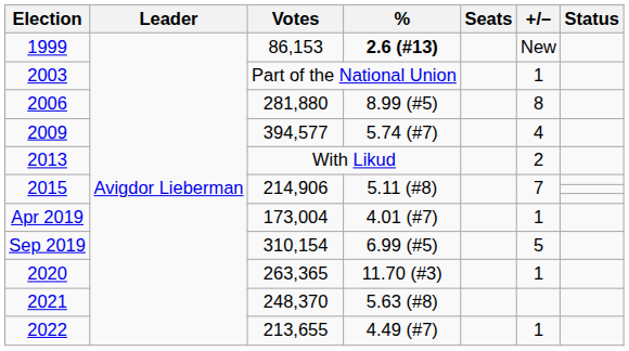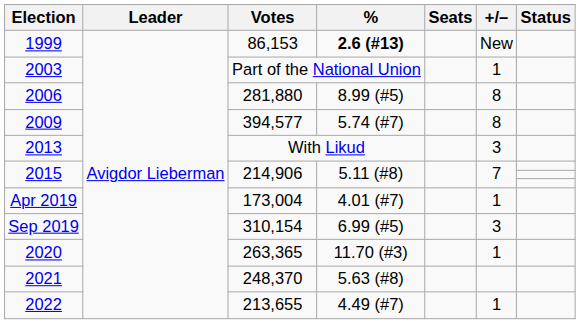 <table class=wikitable style=text-align:center>
 <tr>
 <th>Election</th>
 <th>Leader</th>
 <th>Votes</th>
 <th>%</th>
 <th>Seats</th>
 <th>+/–</th>
 <th>Status</th>
 </tr>
 <tr>
 <td><a href='#'>1999</a></td>
 <td align=left rowspan=13><a href='#'>Avigdor Lieberman</a></td>
 <td>86,153</td>
 <td><strong>2.6 (#13)</strong></td>
 <td></td>
 <td>New</td>
 <td></td>
 </tr>
 <tr>
 <td><a href='#'>2003</a></td>
 <td colspan=2>Part of the <a href='#'>National Union</a></td>
 <td></td>
 <td> 1</td>
 <td></td>
 </tr>
 <tr>
 <td><a href='#'>2006</a></td>
 <td>281,880</td>
 <td>8.99 (#5)</td>
 <td></td>
 <td> 8</td>
 <td></td>
 </tr>
 <tr>
 <td><a href='#'>2009</a></td>
 <td>394,577</td>
 <td>5.74 (#7)</td>
 <td></td>
-<td> 4</td>
+<td> 8</td>
 <td></td>
 </tr>
 <tr>
 <td><a href='#'>2013</a></td>
 <td colspan=2>With <a href='#'>Likud</a></td>
 <td></td>
-<td> 2</td>
+<td> 3</td>
 <td></td>
 </tr>
 <tr>
 <td rowspan=3><a href='#'>2015</a></td>
 <td rowspan=3>214,906</td>
 <td rowspan=3>5.11 (#8)</td>
 <td rowspan=3></td>
 <td rowspan=3> 7</td>
 <td></td>
 </tr>
 <tr>
 <td></td>
 </tr>
 <tr>
 <td></td>
 </tr>
 <tr>
 <td><a href='#'>Apr 2019</a></td>
 <td>173,004</td>
 <td>4.01 (#7)</td>
 <td></td>
 <td> 1</td>
 <td></td>
 </tr>
 <tr>
 <td><a href='#'>Sep 2019</a></td>
 <td>310,154</td>
 <td>6.99 (#5)</td>
 <td></td>
-<td> 5</td>
+<td> 3</td>
 <td></td>
 </tr>
 <tr>
 <td><a href='#'>2020</a></td>
 <td>263,365</td>
 <td>11.70 (#3)</td>
 <td></td>
 <td> 1</td>
 <td></td>
 </tr>
 <tr>
 <td><a href='#'>2021</a></td>
 <td>248,370</td>
 <td>5.63 (#8)</td>
 <td></td>
 <td></td>
 <td></td>
 </tr>
 <tr>
 <td><a href='#'>2022</a></td>
 <td>213,655</td>
 <td>4.49 (#7)</td>
 <td></td>
 <td> 1</td>
 <td></td>
 </tr>
 </table>
